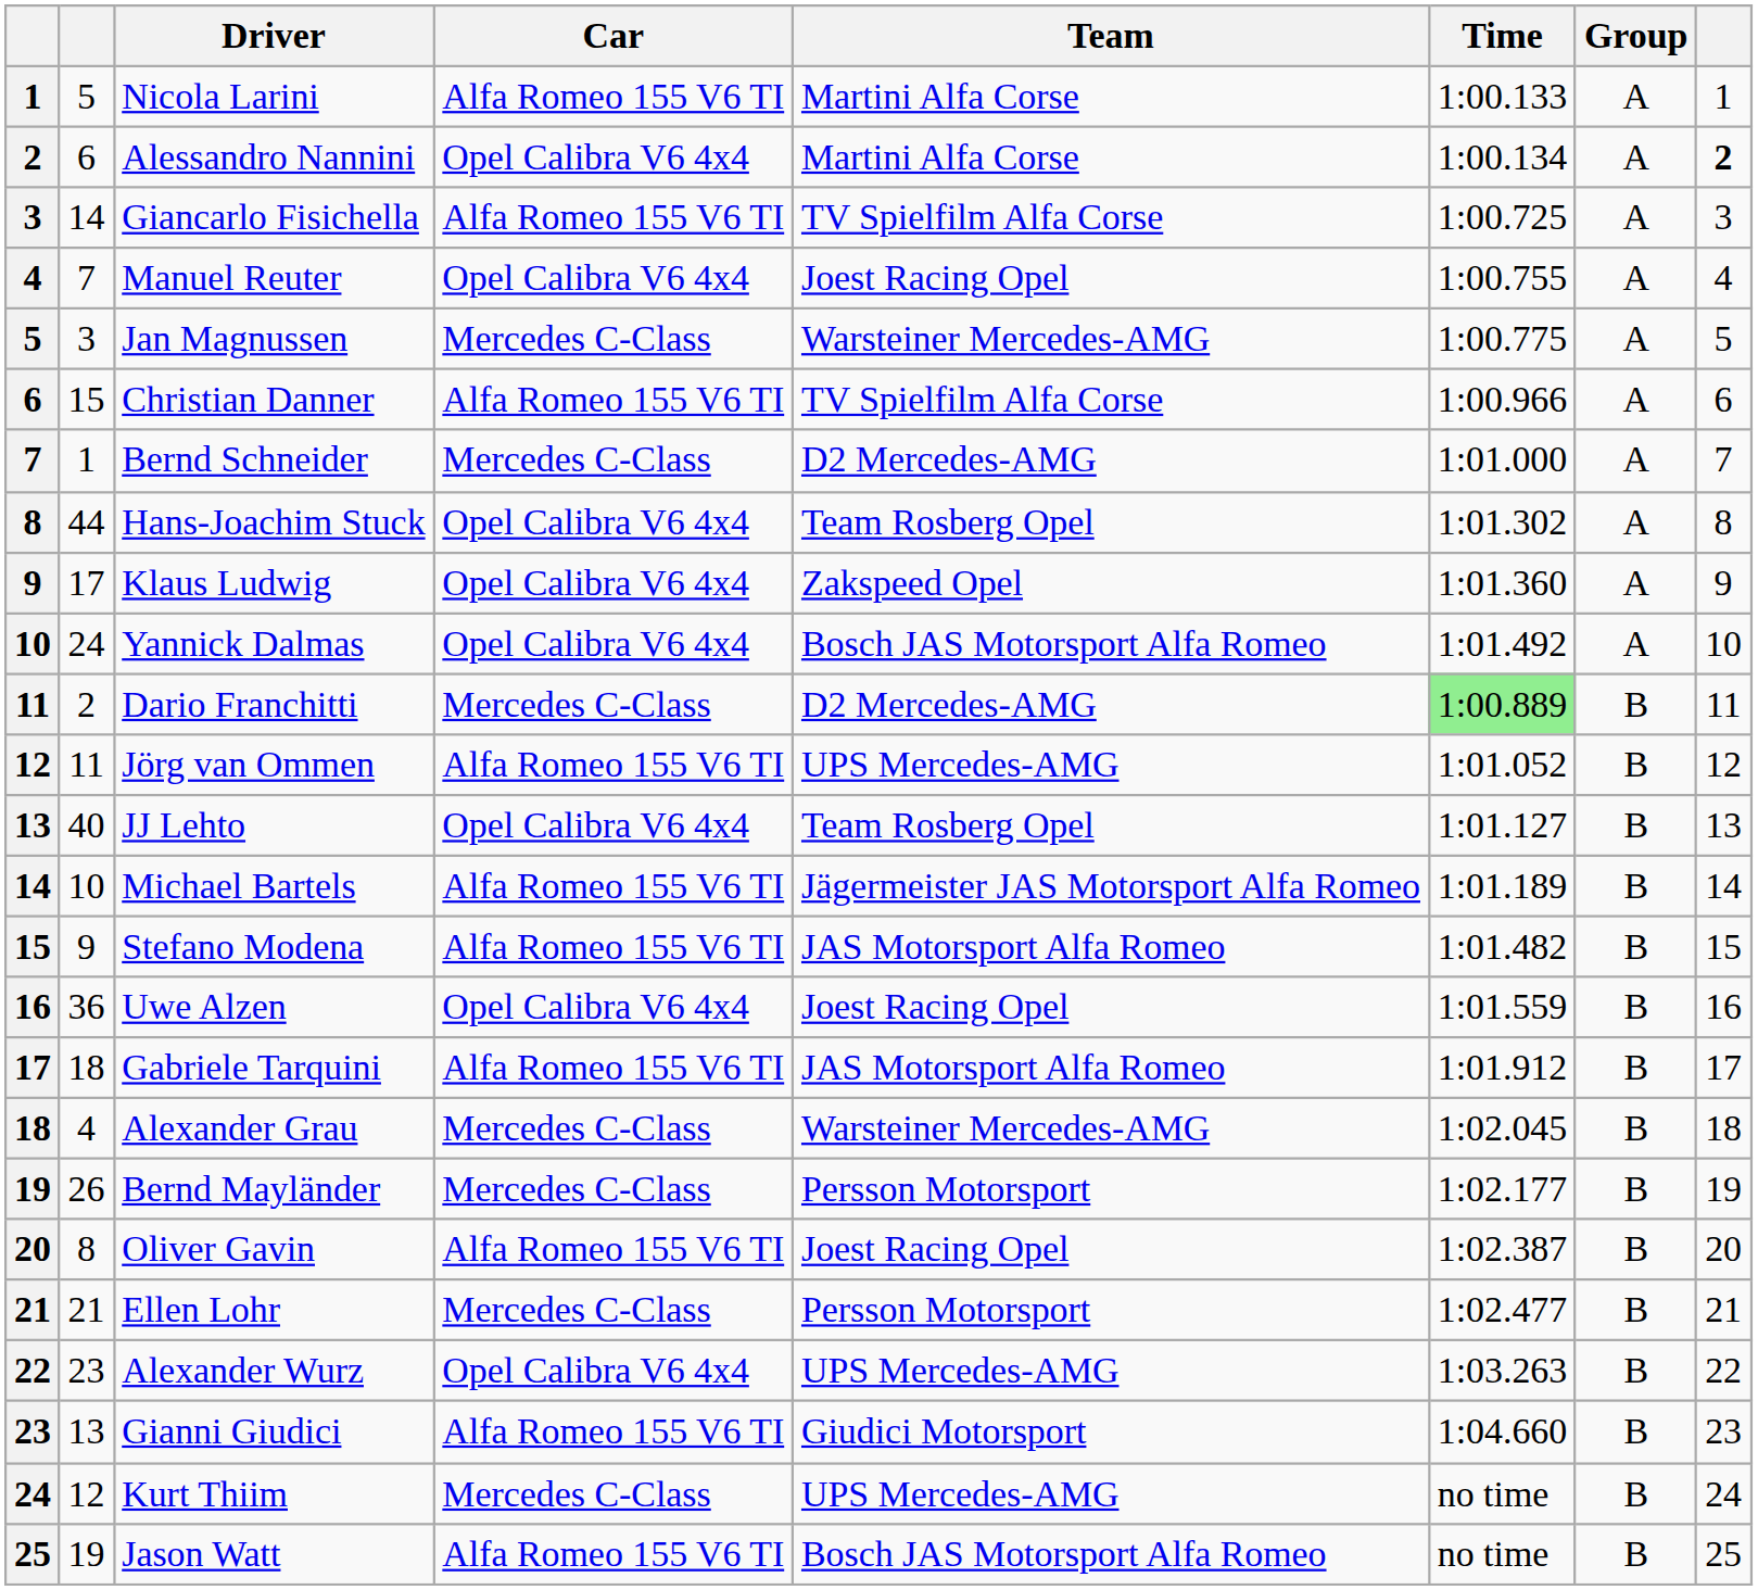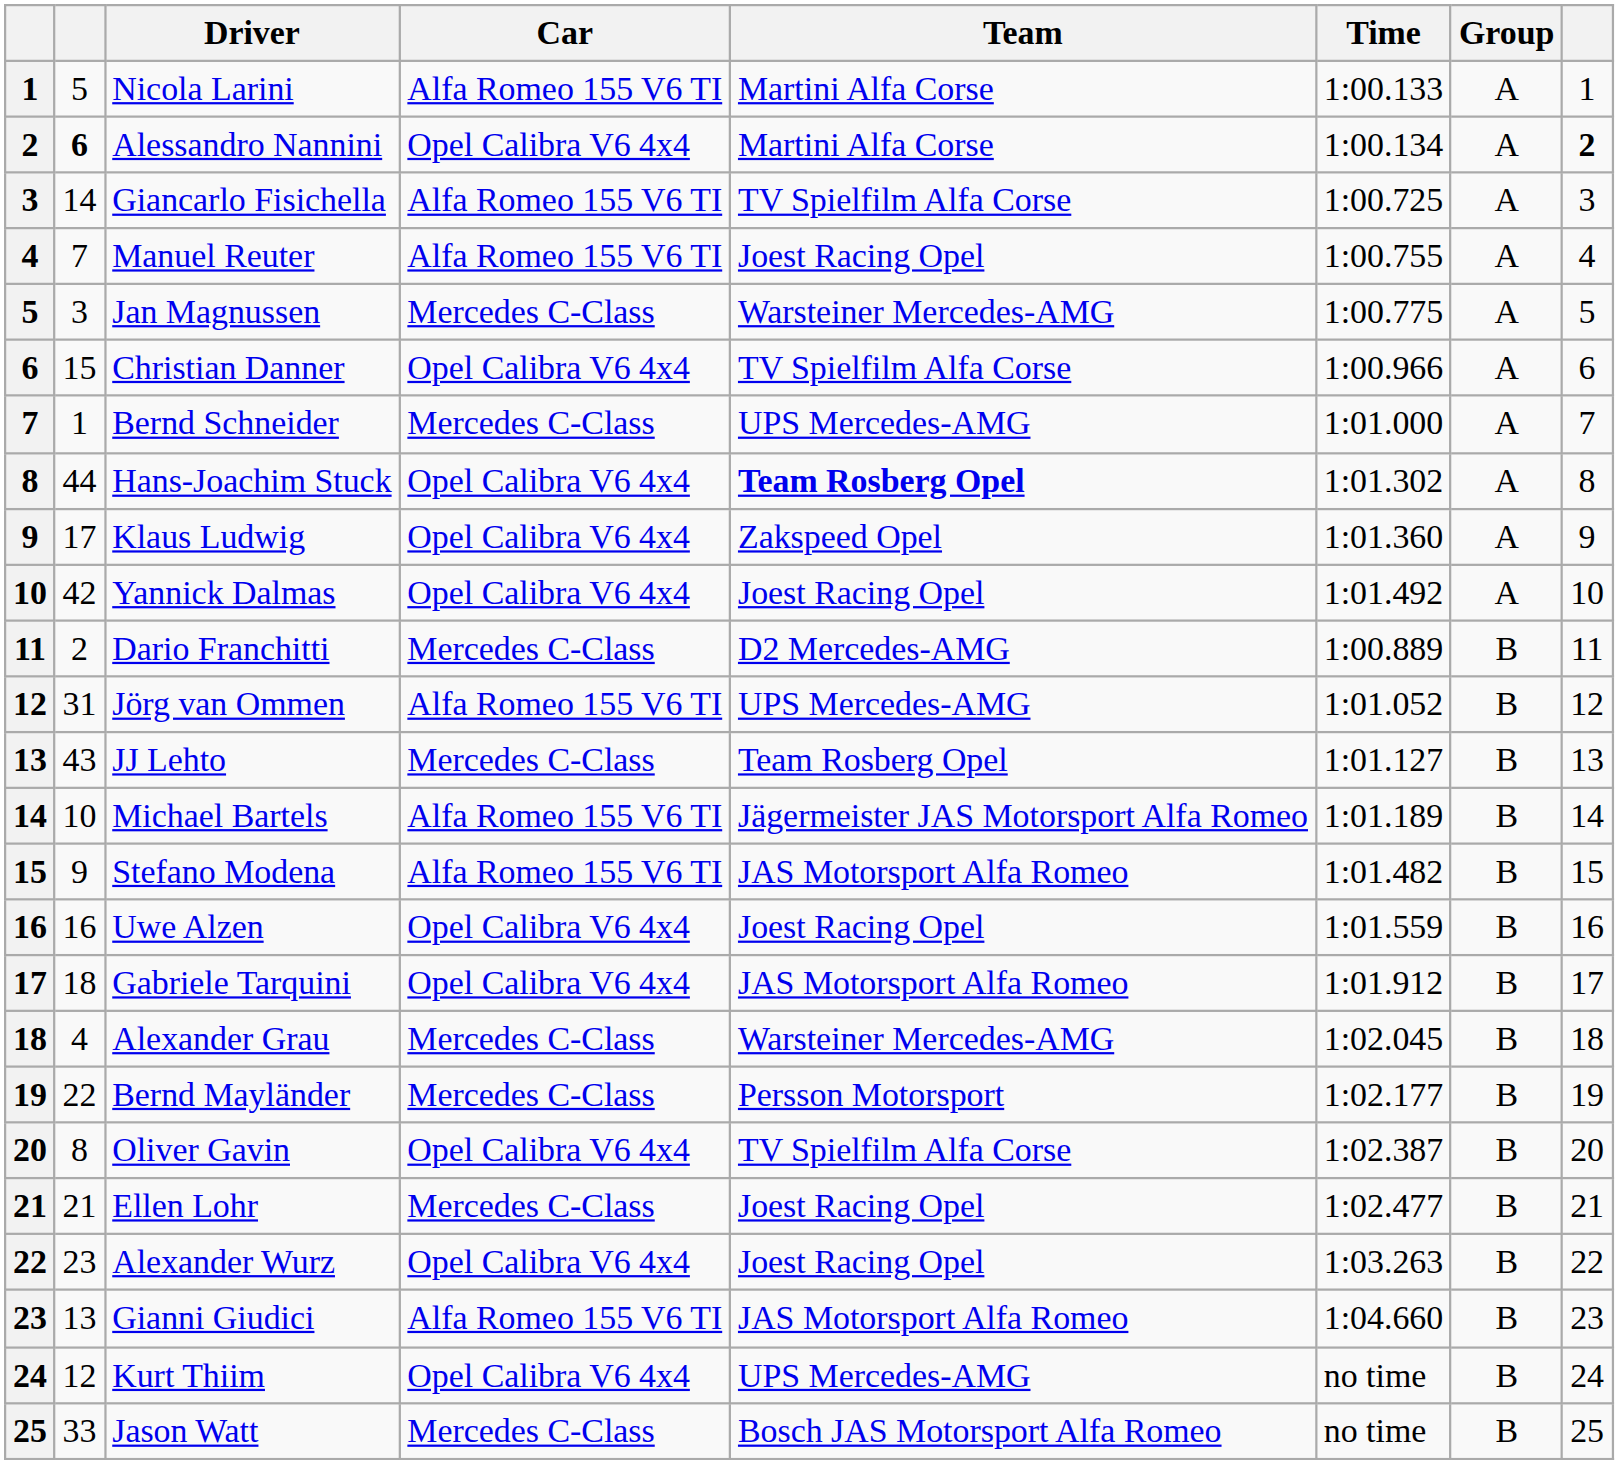 <table class="wikitable sortable" style="font-size:95%">
 <tr>
 <th></th>
 <th></th>
 <th>Driver</th>
 <th>Car</th>
 <th>Team</th>
 <th>Time</th>
 <th>Group</th>
 <th></th>
 </tr>
 <tr>
 <th>1</th>
 <td align=center>5</td>
 <td> <a href='#'>Nicola Larini</a></td>
 <td><a href='#'>Alfa Romeo 155 V6 TI</a></td>
 <td> <a href='#'>Martini Alfa Corse</a></td>
 <td>1:00.133</td>
 <td align=center>A</td>
 <td align=center>1</td>
 </tr>
 <tr>
 <th>2</th>
-<td align=center>6</td>
+<td align=center><strong>6</strong></td>
 <td> <a href='#'>Alessandro Nannini</a></td>
 <td><a href='#'>Opel Calibra V6 4x4</a></td>
 <td> <a href='#'>Martini Alfa Corse</a></td>
 <td>1:00.134</td>
 <td align=center>A</td>
 <td align=center><strong>2</strong></td>
 </tr>
 <tr>
 <th>3</th>
 <td align=center>14</td>
 <td> <a href='#'>Giancarlo Fisichella</a></td>
 <td><a href='#'>Alfa Romeo 155 V6 TI</a></td>
 <td> <a href='#'>TV Spielfilm Alfa Corse</a></td>
 <td>1:00.725</td>
 <td align=center>A</td>
 <td align=center>3</td>
 </tr>
 <tr>
 <th>4</th>
 <td align=center>7</td>
 <td> <a href='#'>Manuel Reuter</a></td>
-<td><a href='#'>Opel Calibra V6 4x4</a></td>
+<td><a href='#'>Alfa Romeo 155 V6 TI</a></td>
 <td> <a href='#'>Joest Racing Opel</a></td>
 <td>1:00.755</td>
 <td align=center>A</td>
 <td align=center>4</td>
 </tr>
 <tr>
 <th>5</th>
 <td align=center>3</td>
 <td> <a href='#'>Jan Magnussen</a></td>
 <td><a href='#'>Mercedes C-Class</a></td>
 <td> <a href='#'>Warsteiner Mercedes-AMG</a></td>
 <td>1:00.775</td>
 <td align=center>A</td>
 <td align=center>5</td>
 </tr>
 <tr>
 <th>6</th>
 <td align=center>15</td>
 <td> <a href='#'>Christian Danner</a></td>
-<td><a href='#'>Alfa Romeo 155 V6 TI</a></td>
+<td><a href='#'>Opel Calibra V6 4x4</a></td>
 <td> <a href='#'>TV Spielfilm Alfa Corse</a></td>
 <td>1:00.966</td>
 <td align=center>A</td>
 <td align=center>6</td>
 </tr>
 <tr>
 <th>7</th>
 <td align=center>1</td>
 <td> <a href='#'>Bernd Schneider</a></td>
 <td><a href='#'>Mercedes C-Class</a></td>
-<td> <a href='#'>D2 Mercedes-AMG</a></td>
+<td> <a href='#'>UPS Mercedes-AMG</a></td>
 <td>1:01.000</td>
 <td align=center>A</td>
 <td align=center>7</td>
 </tr>
 <tr>
 <th>8</th>
 <td align=center>44</td>
 <td> <a href='#'>Hans-Joachim Stuck</a></td>
 <td><a href='#'>Opel Calibra V6 4x4</a></td>
-<td> <a href='#'>Team Rosberg Opel</a></td>
+<td><strong> <a href='#'>Team Rosberg Opel</a></strong></td>
 <td>1:01.302</td>
 <td align=center>A</td>
 <td align=center>8</td>
 </tr>
 <tr>
 <th>9</th>
 <td align=center>17</td>
 <td> <a href='#'>Klaus Ludwig</a></td>
 <td><a href='#'>Opel Calibra V6 4x4</a></td>
 <td> <a href='#'>Zakspeed Opel</a></td>
 <td>1:01.360</td>
 <td align=center>A</td>
 <td align=center>9</td>
 </tr>
 <tr>
 <th>10</th>
-<td align=center>24</td>
+<td align=center>42</td>
 <td> <a href='#'>Yannick Dalmas</a></td>
 <td><a href='#'>Opel Calibra V6 4x4</a></td>
-<td> <a href='#'>Bosch JAS Motorsport Alfa Romeo</a></td>
+<td> <a href='#'>Joest Racing Opel</a></td>
 <td>1:01.492</td>
 <td align=center>A</td>
 <td align=center>10</td>
 </tr>
 <tr>
 <th>11</th>
 <td align=center>2</td>
 <td> <a href='#'>Dario Franchitti</a></td>
 <td><a href='#'>Mercedes C-Class</a></td>
 <td> <a href='#'>D2 Mercedes-AMG</a></td>
-<td style="background: lightgreen;">1:00.889</td>
+<td>1:00.889</td>
 <td align=center>B</td>
 <td align=center>11</td>
 </tr>
 <tr>
 <th>12</th>
-<td align=center>11</td>
+<td align=center>31</td>
 <td> <a href='#'>Jörg van Ommen</a></td>
 <td><a href='#'>Alfa Romeo 155 V6 TI</a></td>
 <td> <a href='#'>UPS Mercedes-AMG</a></td>
 <td>1:01.052</td>
 <td align=center>B</td>
 <td align=center>12</td>
 </tr>
 <tr>
 <th>13</th>
-<td align=center>40</td>
+<td align=center>43</td>
 <td> <a href='#'>JJ Lehto</a></td>
-<td><a href='#'>Opel Calibra V6 4x4</a></td>
+<td><a href='#'>Mercedes C-Class</a></td>
 <td> <a href='#'>Team Rosberg Opel</a></td>
 <td>1:01.127</td>
 <td align=center>B</td>
 <td align=center>13</td>
 </tr>
 <tr>
 <th>14</th>
 <td align=center>10</td>
 <td> <a href='#'>Michael Bartels</a></td>
 <td><a href='#'>Alfa Romeo 155 V6 TI</a></td>
 <td> <a href='#'>Jägermeister JAS Motorsport Alfa Romeo</a></td>
 <td>1:01.189</td>
 <td align=center>B</td>
 <td align=center>14</td>
 </tr>
 <tr>
 <th>15</th>
 <td align=center>9</td>
 <td> <a href='#'>Stefano Modena</a></td>
 <td><a href='#'>Alfa Romeo 155 V6 TI</a></td>
 <td> <a href='#'>JAS Motorsport Alfa Romeo</a></td>
 <td>1:01.482</td>
 <td align=center>B</td>
 <td align=center>15</td>
 </tr>
 <tr>
 <th>16</th>
-<td align=center>36</td>
+<td align=center>16</td>
 <td> <a href='#'>Uwe Alzen</a></td>
 <td><a href='#'>Opel Calibra V6 4x4</a></td>
 <td> <a href='#'>Joest Racing Opel</a></td>
 <td>1:01.559</td>
 <td align=center>B</td>
 <td align=center>16</td>
 </tr>
 <tr>
 <th>17</th>
 <td align=center>18</td>
 <td> <a href='#'>Gabriele Tarquini</a></td>
-<td><a href='#'>Alfa Romeo 155 V6 TI</a></td>
+<td><a href='#'>Opel Calibra V6 4x4</a></td>
 <td> <a href='#'>JAS Motorsport Alfa Romeo</a></td>
 <td>1:01.912</td>
 <td align=center>B</td>
 <td align=center>17</td>
 </tr>
 <tr>
 <th>18</th>
 <td align=center>4</td>
 <td> <a href='#'>Alexander Grau</a></td>
 <td><a href='#'>Mercedes C-Class</a></td>
 <td> <a href='#'>Warsteiner Mercedes-AMG</a></td>
 <td>1:02.045</td>
 <td align=center>B</td>
 <td align=center>18</td>
 </tr>
 <tr>
 <th>19</th>
-<td align=center>26</td>
+<td align=center>22</td>
 <td> <a href='#'>Bernd Mayländer</a></td>
 <td><a href='#'>Mercedes C-Class</a></td>
 <td> <a href='#'>Persson Motorsport</a></td>
 <td>1:02.177</td>
 <td align=center>B</td>
 <td align=center>19</td>
 </tr>
 <tr>
 <th>20</th>
 <td align=center>8</td>
 <td> <a href='#'>Oliver Gavin</a></td>
-<td><a href='#'>Alfa Romeo 155 V6 TI</a></td>
-<td> <a href='#'>Joest Racing Opel</a></td>
+<td><a href='#'>Opel Calibra V6 4x4</a></td>
+<td> <a href='#'>TV Spielfilm Alfa Corse</a></td>
 <td>1:02.387</td>
 <td align=center>B</td>
 <td align=center>20</td>
 </tr>
 <tr>
 <th>21</th>
 <td align=center>21</td>
 <td> <a href='#'>Ellen Lohr</a></td>
 <td><a href='#'>Mercedes C-Class</a></td>
-<td> <a href='#'>Persson Motorsport</a></td>
+<td> <a href='#'>Joest Racing Opel</a></td>
 <td>1:02.477</td>
 <td align=center>B</td>
 <td align=center>21</td>
 </tr>
 <tr>
 <th>22</th>
 <td align=center>23</td>
 <td> <a href='#'>Alexander Wurz</a></td>
 <td><a href='#'>Opel Calibra V6 4x4</a></td>
-<td> <a href='#'>UPS Mercedes-AMG</a></td>
+<td> <a href='#'>Joest Racing Opel</a></td>
 <td>1:03.263</td>
 <td align=center>B</td>
 <td align=center>22</td>
 </tr>
 <tr>
 <th>23</th>
 <td align=center>13</td>
 <td> <a href='#'>Gianni Giudici</a></td>
 <td><a href='#'>Alfa Romeo 155 V6 TI</a></td>
-<td> <a href='#'>Giudici Motorsport</a></td>
+<td> <a href='#'>JAS Motorsport Alfa Romeo</a></td>
 <td>1:04.660</td>
 <td align=center>B</td>
 <td align=center>23</td>
 </tr>
 <tr>
 <th>24</th>
 <td align=center>12</td>
 <td> <a href='#'>Kurt Thiim</a></td>
-<td><a href='#'>Mercedes C-Class</a></td>
+<td><a href='#'>Opel Calibra V6 4x4</a></td>
 <td> <a href='#'>UPS Mercedes-AMG</a></td>
 <td>no time</td>
 <td align=center>B</td>
 <td align=center>24</td>
 </tr>
 <tr>
 <th>25</th>
-<td align=center>19</td>
+<td align=center>33</td>
 <td> <a href='#'>Jason Watt</a></td>
-<td><a href='#'>Alfa Romeo 155 V6 TI</a></td>
+<td><a href='#'>Mercedes C-Class</a></td>
 <td> <a href='#'>Bosch JAS Motorsport Alfa Romeo</a></td>
 <td>no time</td>
 <td align=center>B</td>
 <td align=center>25</td>
 </tr>
 <tr>
 </tr>
 </table>
